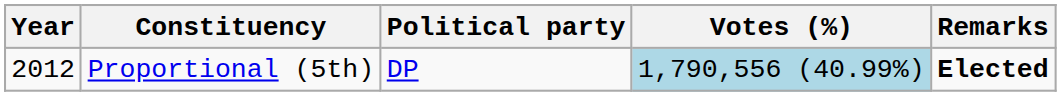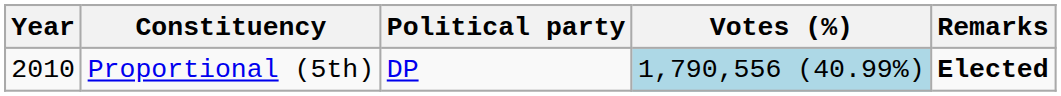 <table class="wikitable">
 <tr>
 <th>Year</th>
 <th>Constituency</th>
 <th>Political party</th>
 <th>Votes (%)</th>
 <th>Remarks</th>
 </tr>
 <tr>
-<td>2012</td>
+<td>2010</td>
 <td><a href='#'>Proportional</a> (5th)</td>
 <td><a href='#'>DP</a></td>
 <td style="background: lightblue;">1,790,556 (40.99%)</td>
 <td><strong>Elected</strong></td>
 </tr>
 </table>
